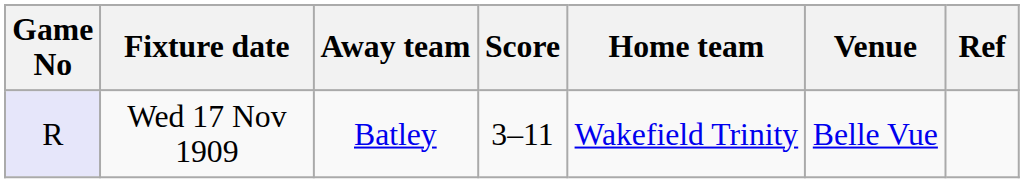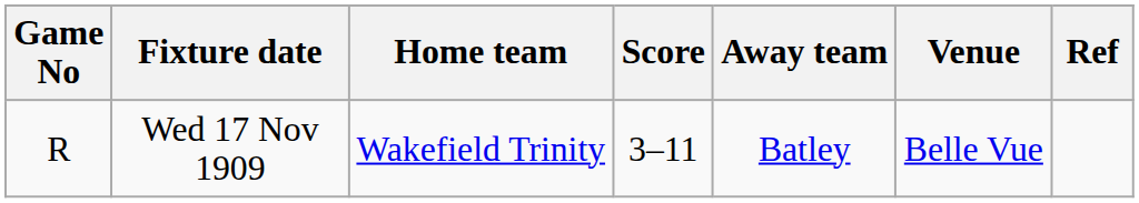 <table class="wikitable" style="text-align:center;">
 <tr>
 <th width=20 abbr="No">Game No</th>
 <th width=100 abbr="Date">Fixture date</th>
+<th>Home team</th>
+<th width=20 abbr="Score">Score</th>
 <th>Away team</th>
-<th width=20 abbr="Score">Score</th>
-<th>Home team</th>
 <th>Venue</th>
 <th width=30 abbr="Ref">Ref</th>
 </tr>
 <tr>
-<td style="background: lavender;">R</td>
+<td>R</td>
 <td>Wed 17 Nov 1909</td>
+<td><a href='#'>Wakefield Trinity</a></td>
+<td>3–11</td>
 <td><a href='#'>Batley</a></td>
-<td>3–11</td>
-<td><a href='#'>Wakefield Trinity</a></td>
 <td><a href='#'>Belle Vue</a></td>
 <td></td>
 </tr>
 </table>
